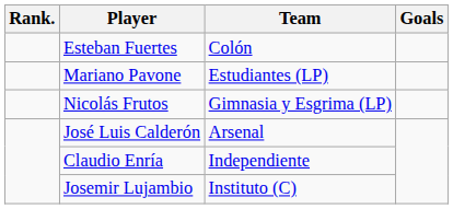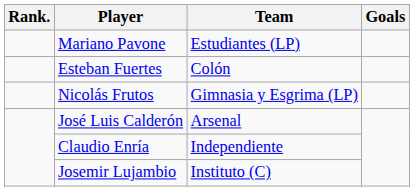 <table class="wikitable" style="text-align:">
 <tr>
 <th>Rank.</th>
 <th>Player</th>
 <th>Team</th>
 <th>Goals</th>
 </tr>
 <tr>
 <td></td>
-<td> <a href='#'>Esteban Fuertes</a></td>
-<td><a href='#'>Colón</a></td>
+<td> <a href='#'>Mariano Pavone</a></td>
+<td><a href='#'>Estudiantes (LP)</a></td>
 <td></td>
 </tr>
 <tr>
 <td></td>
-<td> <a href='#'>Mariano Pavone</a></td>
-<td><a href='#'>Estudiantes (LP)</a></td>
+<td> <a href='#'>Esteban Fuertes</a></td>
+<td><a href='#'>Colón</a></td>
 <td></td>
 </tr>
 <tr>
 <td></td>
 <td> <a href='#'>Nicolás Frutos</a></td>
 <td><a href='#'>Gimnasia y Esgrima (LP)</a></td>
 <td></td>
 </tr>
 <tr>
 <td rowspan=3></td>
 <td> <a href='#'>José Luis Calderón</a></td>
 <td><a href='#'>Arsenal</a></td>
 <td rowspan=3></td>
 </tr>
 <tr>
 <td> <a href='#'>Claudio Enría</a></td>
 <td><a href='#'>Independiente</a></td>
 </tr>
 <tr>
 <td> <a href='#'>Josemir Lujambio</a></td>
 <td><a href='#'>Instituto (C)</a></td>
 </tr>
 </table>
